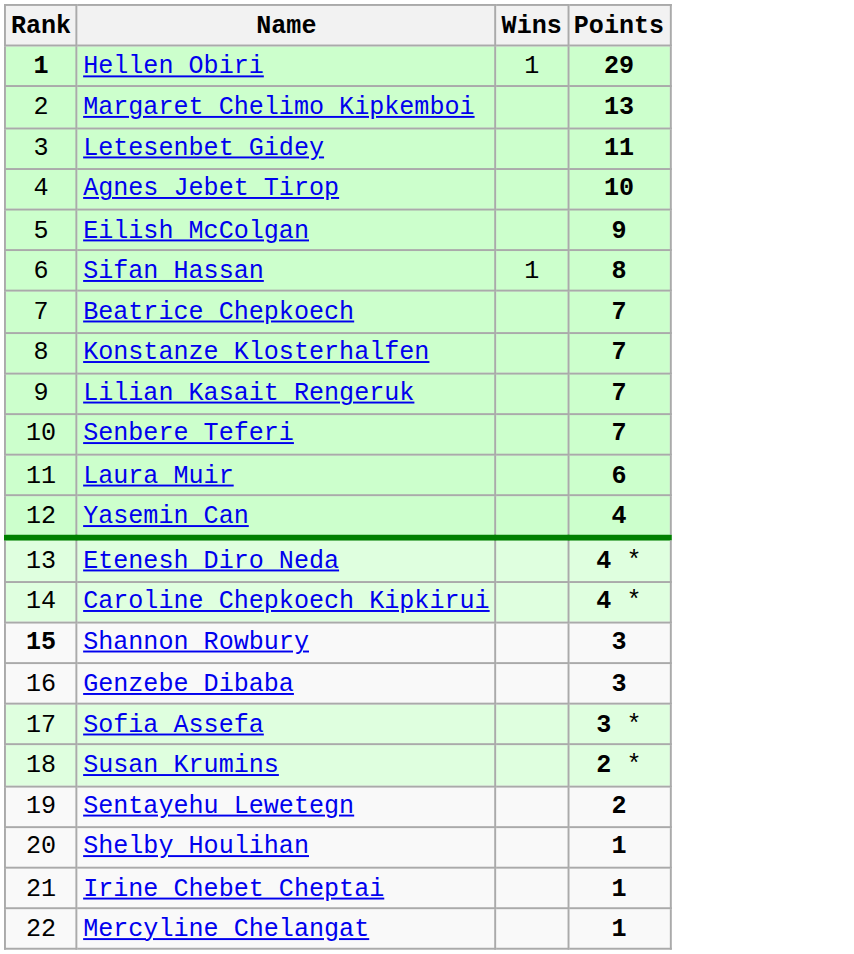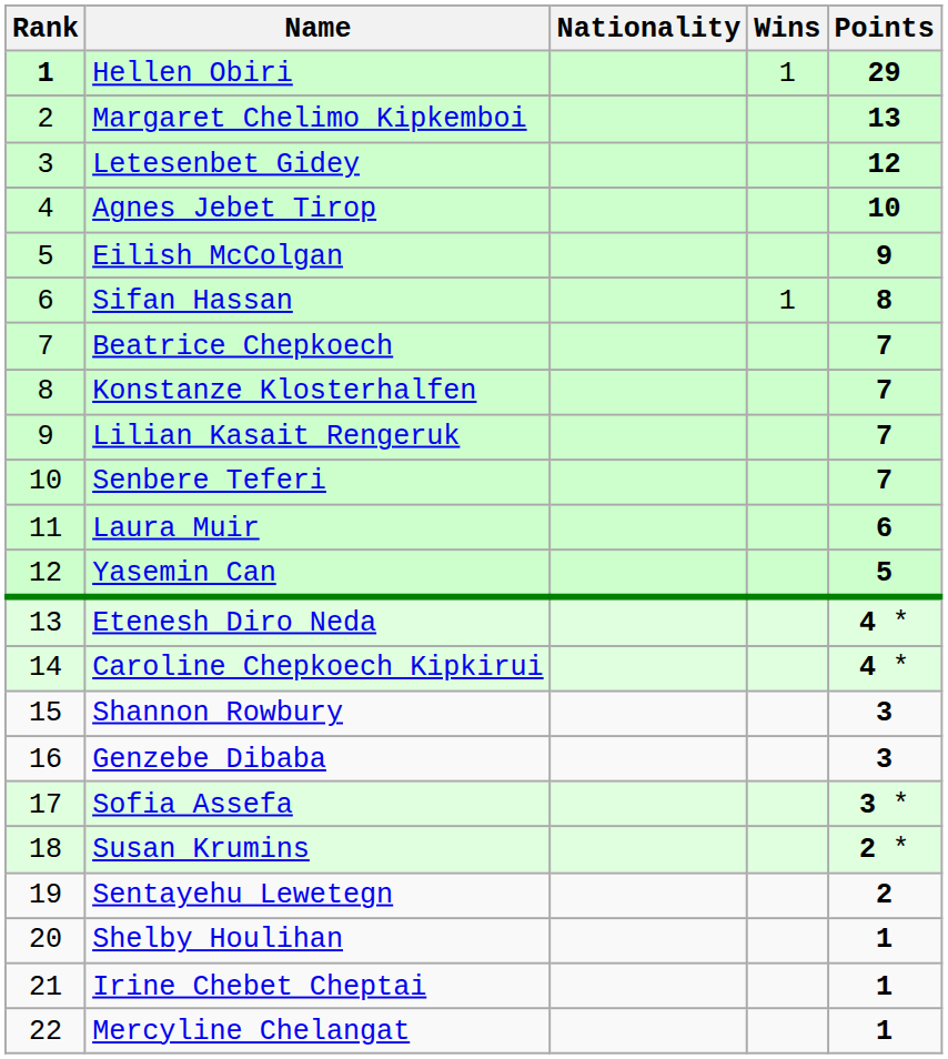 <table class="wikitable sortable" style="text-align:center">
 <tr>
 <th>Rank</th>
 <th>Name</th>
+<th>Nationality</th>
 <th>Wins</th>
 <th>Points</th>
 </tr>
 <tr bgcolor=ccffcc>
 <td><strong>1</strong></td>
 <td align=left><a href='#'>Hellen Obiri</a></td>
+<td align=left></td>
 <td>1</td>
 <td><strong>29</strong></td>
 </tr>
 <tr bgcolor=ccffcc>
 <td>2</td>
 <td align=left><a href='#'>Margaret Chelimo Kipkemboi</a></td>
+<td align=left></td>
 <td></td>
 <td><strong>13</strong></td>
 </tr>
 <tr bgcolor=ccffcc>
 <td>3</td>
 <td align=left><a href='#'>Letesenbet Gidey</a></td>
+<td align=left></td>
 <td></td>
-<td><strong>11</strong></td>
+<td><strong>12</strong></td>
 </tr>
 <tr bgcolor=ccffcc>
 <td>4</td>
 <td align=left><a href='#'>Agnes Jebet Tirop</a></td>
+<td align=left></td>
 <td></td>
 <td><strong>10</strong></td>
 </tr>
 <tr bgcolor=ccffcc>
 <td>5</td>
 <td align=left><a href='#'>Eilish McColgan</a></td>
+<td align=left></td>
 <td></td>
 <td><strong>9</strong></td>
 </tr>
 <tr bgcolor=ccffcc>
 <td>6</td>
 <td align=left><a href='#'>Sifan Hassan</a></td>
+<td align=left></td>
 <td>1</td>
 <td><strong>8</strong></td>
 </tr>
 <tr bgcolor=ccffcc>
 <td>7</td>
 <td align=left><a href='#'>Beatrice Chepkoech</a></td>
+<td align=left></td>
 <td></td>
 <td><strong>7</strong></td>
 </tr>
 <tr bgcolor=ccffcc>
 <td>8</td>
 <td align=left><a href='#'>Konstanze Klosterhalfen</a></td>
+<td align=left></td>
 <td></td>
 <td><strong>7</strong></td>
 </tr>
 <tr bgcolor=ccffcc>
 <td>9</td>
 <td align=left><a href='#'>Lilian Kasait Rengeruk</a></td>
+<td align=left></td>
 <td></td>
 <td><strong>7</strong></td>
 </tr>
 <tr bgcolor=ccffcc>
 <td>10</td>
 <td align=left><a href='#'>Senbere Teferi</a></td>
+<td align=left></td>
 <td></td>
 <td><strong>7</strong></td>
 </tr>
 <tr bgcolor=ccffcc>
 <td>11</td>
 <td align=left><a href='#'>Laura Muir</a></td>
+<td align=left></td>
 <td></td>
 <td><strong>6</strong></td>
 </tr>
 <tr bgcolor=ccffcc>
 <td>12</td>
 <td align=left><a href='#'>Yasemin Can</a></td>
+<td align=left></td>
 <td></td>
-<td><strong>4</strong></td>
+<td><strong>5</strong></td>
 </tr>
 <tr style="border-top:3px solid green;" bgcolor=dfffdf>
 <td>13</td>
 <td align=left><a href='#'>Etenesh Diro Neda</a></td>
+<td align=left></td>
 <td></td>
 <td><strong>4</strong> *</td>
 </tr>
 <tr bgcolor=dfffdf>
 <td>14</td>
 <td align=left><a href='#'>Caroline Chepkoech Kipkirui</a></td>
+<td align=left></td>
 <td></td>
 <td><strong>4</strong> *</td>
 </tr>
 <tr>
-<td><strong>15</strong></td>
+<td>15</td>
 <td align=left><a href='#'>Shannon Rowbury</a></td>
+<td align=left></td>
 <td></td>
 <td><strong>3</strong></td>
 </tr>
 <tr>
 <td>16</td>
 <td align=left><a href='#'>Genzebe Dibaba</a></td>
+<td align=left></td>
 <td></td>
 <td><strong>3</strong></td>
 </tr>
 <tr bgcolor=dfffdf>
 <td>17</td>
 <td align=left><a href='#'>Sofia Assefa</a></td>
+<td align=left></td>
 <td></td>
 <td><strong>3</strong> *</td>
 </tr>
 <tr bgcolor=dfffdf>
 <td>18</td>
 <td align=left><a href='#'>Susan Krumins</a></td>
+<td align=left></td>
 <td></td>
 <td><strong>2</strong> *</td>
 </tr>
 <tr>
 <td>19</td>
 <td align=left><a href='#'>Sentayehu Lewetegn</a></td>
+<td align=left></td>
 <td></td>
 <td><strong>2</strong></td>
 </tr>
 <tr>
 <td>20</td>
 <td align=left><a href='#'>Shelby Houlihan</a></td>
+<td align=left></td>
 <td></td>
 <td><strong>1</strong></td>
 </tr>
 <tr>
 <td>21</td>
 <td align=left><a href='#'>Irine Chebet Cheptai</a></td>
+<td align=left></td>
 <td></td>
 <td><strong>1</strong></td>
 </tr>
 <tr>
 <td>22</td>
 <td align=left><a href='#'>Mercyline Chelangat</a></td>
+<td align=left></td>
 <td></td>
 <td><strong>1</strong></td>
 </tr>
 </table>
